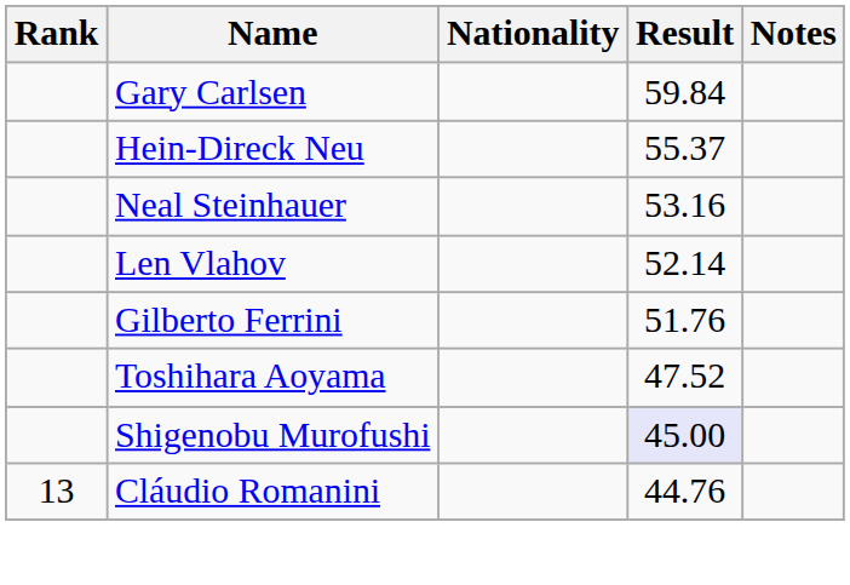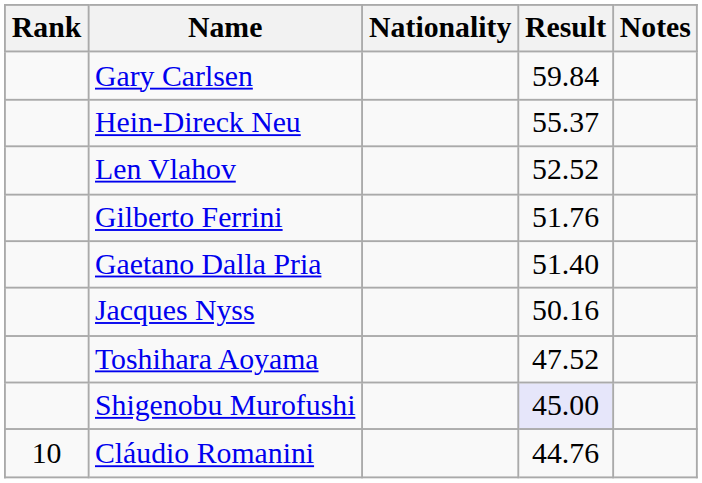 <table class="wikitable sortable" style="text-align:center">
 <tr>
 <th>Rank</th>
 <th>Name</th>
 <th>Nationality</th>
 <th>Result</th>
 <th>Notes</th>
 </tr>
 <tr>
 <td></td>
 <td align=left><a href='#'>Gary Carlsen</a></td>
 <td align=left></td>
 <td>59.84</td>
 <td></td>
 </tr>
 <tr>
 <td></td>
 <td align=left><a href='#'>Hein-Direck Neu</a></td>
 <td align=left></td>
 <td>55.37</td>
 <td></td>
 </tr>
 <tr>
 <td></td>
-<td align=left><a href='#'>Neal Steinhauer</a></td>
-<td align=left></td>
-<td>53.16</td>
-<td></td>
-</tr>
-<tr>
-<td></td>
 <td align=left><a href='#'>Len Vlahov</a></td>
 <td align=left></td>
-<td>52.14</td>
+<td>52.52</td>
 <td></td>
 </tr>
 <tr>
 <td></td>
 <td align=left><a href='#'>Gilberto Ferrini</a></td>
 <td align=left></td>
 <td>51.76</td>
+<td></td>
+</tr>
+<tr>
+<td></td>
+<td align=left><a href='#'>Gaetano Dalla Pria</a></td>
+<td align=left></td>
+<td>51.40</td>
+<td></td>
+</tr>
+<tr>
+<td></td>
+<td align=left><a href='#'>Jacques Nyss</a></td>
+<td align=left></td>
+<td>50.16</td>
 <td></td>
 </tr>
 <tr>
 <td></td>
 <td align=left><a href='#'>Toshihara Aoyama</a></td>
 <td align=left></td>
 <td>47.52</td>
 <td></td>
 </tr>
 <tr>
 <td></td>
 <td align=left><a href='#'>Shigenobu Murofushi</a></td>
 <td align=left></td>
 <td style="background: lavender;">45.00</td>
 <td></td>
 </tr>
 <tr>
-<td>13</td>
+<td>10</td>
 <td align=left><a href='#'>Cláudio Romanini</a></td>
 <td align=left></td>
 <td>44.76</td>
 <td></td>
 </tr>
 </table>
